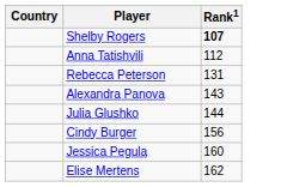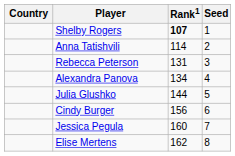 <table class="sortable wikitable">
 <tr>
 <th width="70">Country</th>
 <th width="175">Player</th>
 <th>Rank<sup>1</sup></th>
+<th>Seed</th>
 </tr>
 <tr>
 <td></td>
 <td><a href='#'>Shelby Rogers</a></td>
 <td><strong>107</strong></td>
+<td>1</td>
 </tr>
 <tr>
 <td></td>
 <td><a href='#'>Anna Tatishvili</a></td>
-<td>112</td>
+<td>114</td>
+<td>2</td>
 </tr>
 <tr>
 <td></td>
 <td><a href='#'>Rebecca Peterson</a></td>
 <td>131</td>
+<td>3</td>
 </tr>
 <tr>
 <td></td>
 <td><a href='#'>Alexandra Panova</a></td>
-<td>143</td>
+<td>134</td>
+<td>4</td>
 </tr>
 <tr>
 <td></td>
 <td><a href='#'>Julia Glushko</a></td>
 <td>144</td>
+<td>5</td>
 </tr>
 <tr>
 <td></td>
 <td><a href='#'>Cindy Burger</a></td>
 <td>156</td>
+<td>6</td>
 </tr>
 <tr>
 <td></td>
 <td><a href='#'>Jessica Pegula</a></td>
 <td>160</td>
+<td>7</td>
 </tr>
 <tr>
 <td></td>
 <td><a href='#'>Elise Mertens</a></td>
 <td>162</td>
+<td>8</td>
 </tr>
 </table>
